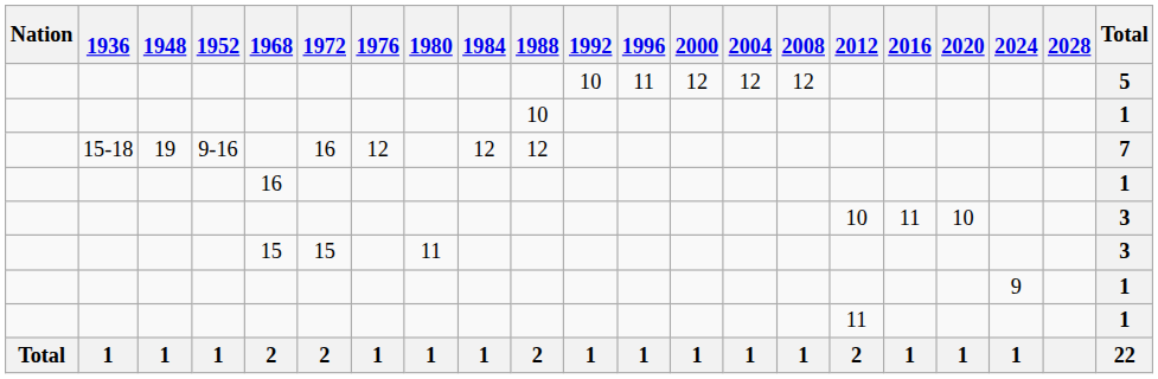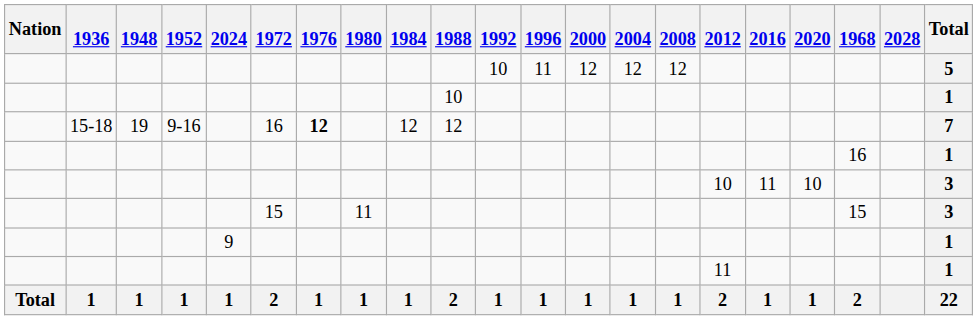 <table class="wikitable" style="text-align:center;">
 <tr>
 <th>Nation</th>
 <th><br><a href='#'>1936</a></th>
 <th><br><a href='#'>1948</a></th>
 <th><br><a href='#'>1952</a></th>
-<th><br><a href='#'>1968</a></th>
+<th><br><a href='#'>2024</a></th>
 <th><br><a href='#'>1972</a></th>
 <th><br> <a href='#'>1976</a></th>
 <th><br><a href='#'>1980</a></th>
 <th><br><a href='#'>1984</a></th>
 <th><br><a href='#'>1988</a></th>
 <th><br><a href='#'>1992</a></th>
 <th><br><a href='#'>1996</a></th>
 <th><br><a href='#'>2000</a></th>
 <th><br><a href='#'>2004</a></th>
 <th><br><a href='#'>2008</a></th>
 <th><br><a href='#'>2012</a></th>
 <th><br><a href='#'>2016</a></th>
 <th><br><a href='#'>2020</a></th>
-<th><br><a href='#'>2024</a></th>
+<th><br><a href='#'>1968</a></th>
 <th><br><a href='#'>2028</a></th>
 <th>Total</th>
 </tr>
 <tr>
 <td align=left></td>
 <td></td>
 <td></td>
 <td></td>
 <td></td>
 <td></td>
 <td></td>
 <td></td>
 <td></td>
 <td></td>
 <td>10</td>
 <td>11</td>
 <td>12</td>
 <td>12</td>
 <td>12</td>
 <td></td>
 <td></td>
 <td></td>
 <td></td>
 <td></td>
 <th>5</th>
 </tr>
 <tr>
 <td align=left></td>
 <td></td>
 <td></td>
 <td></td>
 <td></td>
 <td></td>
 <td></td>
 <td></td>
 <td></td>
 <td>10</td>
 <td></td>
 <td></td>
 <td></td>
 <td></td>
 <td></td>
 <td></td>
 <td></td>
 <td></td>
 <td></td>
 <td></td>
 <th>1</th>
 </tr>
 <tr>
 <td align=left></td>
 <td>15-18</td>
 <td>19</td>
 <td>9-16</td>
 <td></td>
 <td>16</td>
-<td>12</td>
+<td><strong>12</strong></td>
 <td></td>
 <td>12</td>
 <td>12</td>
 <td></td>
 <td></td>
 <td></td>
 <td></td>
 <td></td>
 <td></td>
 <td></td>
 <td></td>
 <td></td>
 <td></td>
 <th>7</th>
 </tr>
 <tr>
 <td align=left></td>
 <td></td>
 <td></td>
 <td></td>
+<td></td>
+<td></td>
+<td></td>
+<td></td>
+<td></td>
+<td></td>
+<td></td>
+<td></td>
+<td></td>
+<td></td>
+<td></td>
+<td></td>
+<td></td>
+<td></td>
 <td>16</td>
+<td></td>
+<th>1</th>
+</tr>
+<tr>
+<td align=left></td>
+<td></td>
+<td></td>
+<td></td>
+<td></td>
+<td></td>
+<td></td>
+<td></td>
+<td></td>
+<td></td>
+<td></td>
+<td></td>
+<td></td>
+<td></td>
+<td></td>
+<td>10</td>
+<td>11</td>
+<td>10</td>
+<td></td>
+<td></td>
+<th>3</th>
+</tr>
+<tr>
+<td align=left></td>
+<td></td>
+<td></td>
+<td></td>
+<td></td>
+<td>15</td>
+<td></td>
+<td>11</td>
+<td></td>
+<td></td>
+<td></td>
+<td></td>
+<td></td>
+<td></td>
+<td></td>
+<td></td>
+<td></td>
+<td></td>
+<td>15</td>
+<td></td>
+<th>3</th>
+</tr>
+<tr>
+<td align=left></td>
+<td></td>
+<td></td>
+<td></td>
+<td>9</td>
 <td></td>
 <td></td>
 <td></td>
 <td></td>
 <td></td>
 <td></td>
 <td></td>
 <td></td>
 <td></td>
 <td></td>
 <td></td>
 <td></td>
 <td></td>
 <td></td>
 <td></td>
 <th>1</th>
 </tr>
 <tr>
 <td align=left></td>
 <td></td>
 <td></td>
 <td></td>
 <td></td>
 <td></td>
 <td></td>
 <td></td>
 <td></td>
 <td></td>
 <td></td>
 <td></td>
 <td></td>
 <td></td>
 <td></td>
-<td>10</td>
-<td>11</td>
-<td>10</td>
-<td></td>
-<td></td>
-<th>3</th>
-</tr>
-<tr>
-<td align=left></td>
-<td></td>
-<td></td>
-<td></td>
-<td>15</td>
-<td>15</td>
-<td></td>
-<td>11</td>
-<td></td>
-<td></td>
-<td></td>
-<td></td>
-<td></td>
-<td></td>
-<td></td>
-<td></td>
-<td></td>
-<td></td>
-<td></td>
-<td></td>
-<th>3</th>
-</tr>
-<tr>
-<td align=left></td>
-<td></td>
-<td></td>
-<td></td>
-<td></td>
-<td></td>
-<td></td>
-<td></td>
-<td></td>
-<td></td>
-<td></td>
-<td></td>
-<td></td>
-<td></td>
-<td></td>
-<td></td>
-<td></td>
-<td></td>
-<td>9</td>
-<td></td>
-<th>1</th>
-</tr>
-<tr>
-<td align=left></td>
-<td></td>
-<td></td>
-<td></td>
-<td></td>
-<td></td>
-<td></td>
-<td></td>
-<td></td>
-<td></td>
-<td></td>
-<td></td>
-<td></td>
-<td></td>
-<td></td>
 <td>11</td>
 <td></td>
 <td></td>
 <td></td>
 <td></td>
 <th>1</th>
 </tr>
 <tr>
 <th align=left>Total</th>
 <th>1</th>
 <th>1</th>
 <th>1</th>
-<th>2</th>
+<th>1</th>
 <th>2</th>
 <th>1</th>
 <th>1</th>
 <th>1</th>
 <th>2</th>
 <th>1</th>
 <th>1</th>
 <th>1</th>
 <th>1</th>
 <th>1</th>
 <th>2</th>
 <th>1</th>
 <th>1</th>
-<th>1</th>
+<th>2</th>
 <th></th>
 <th>22</th>
 </tr>
 </table>
